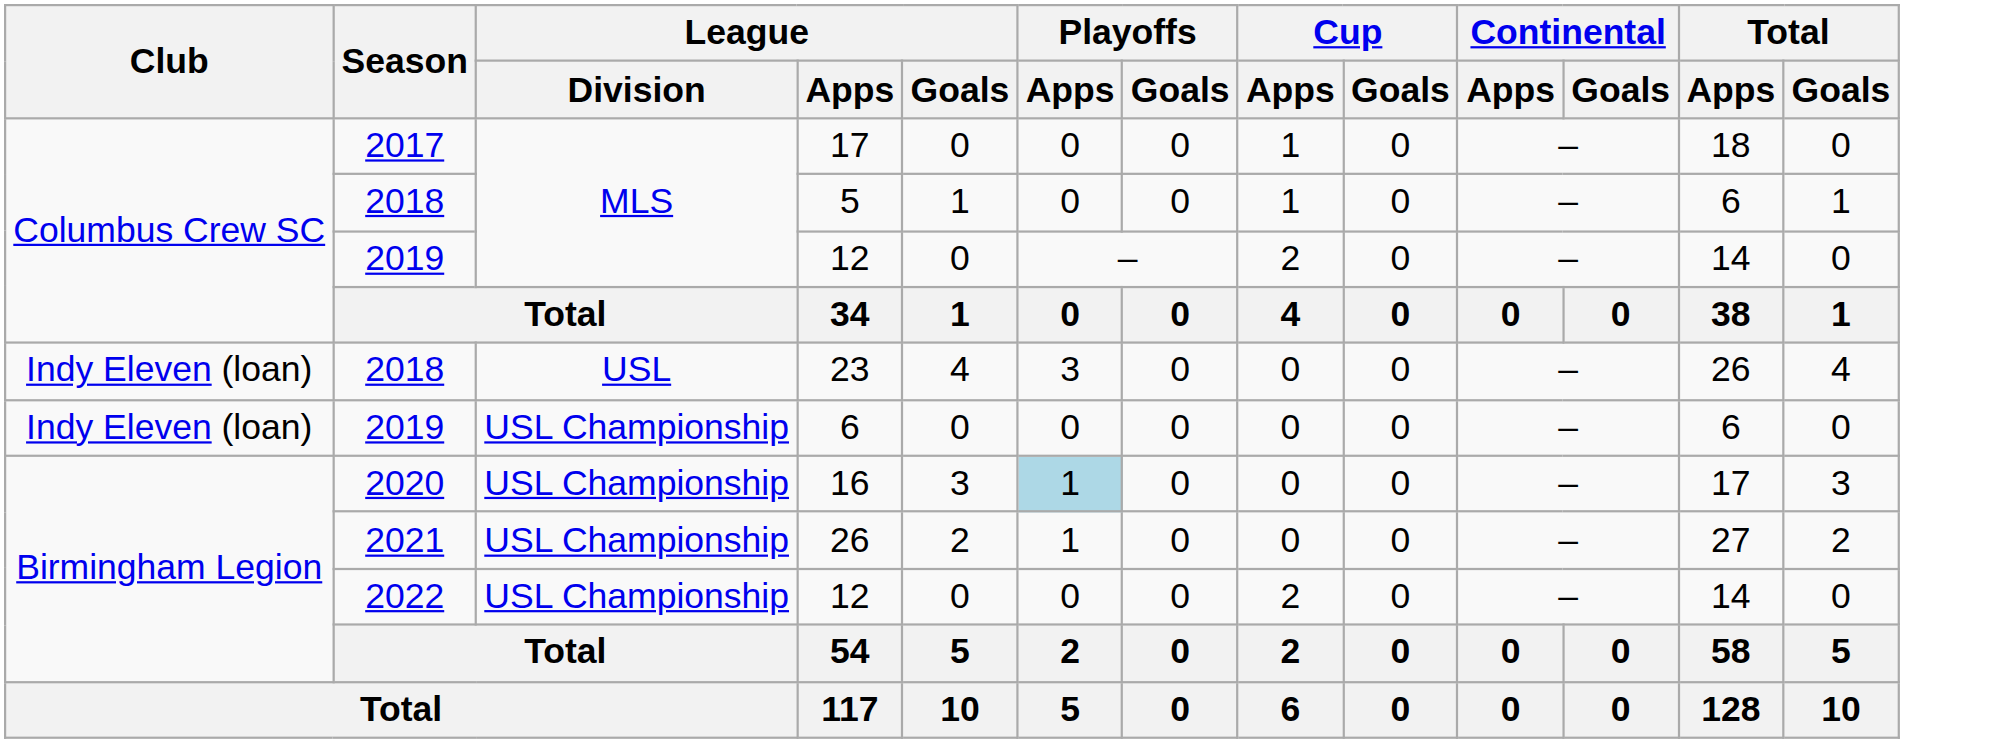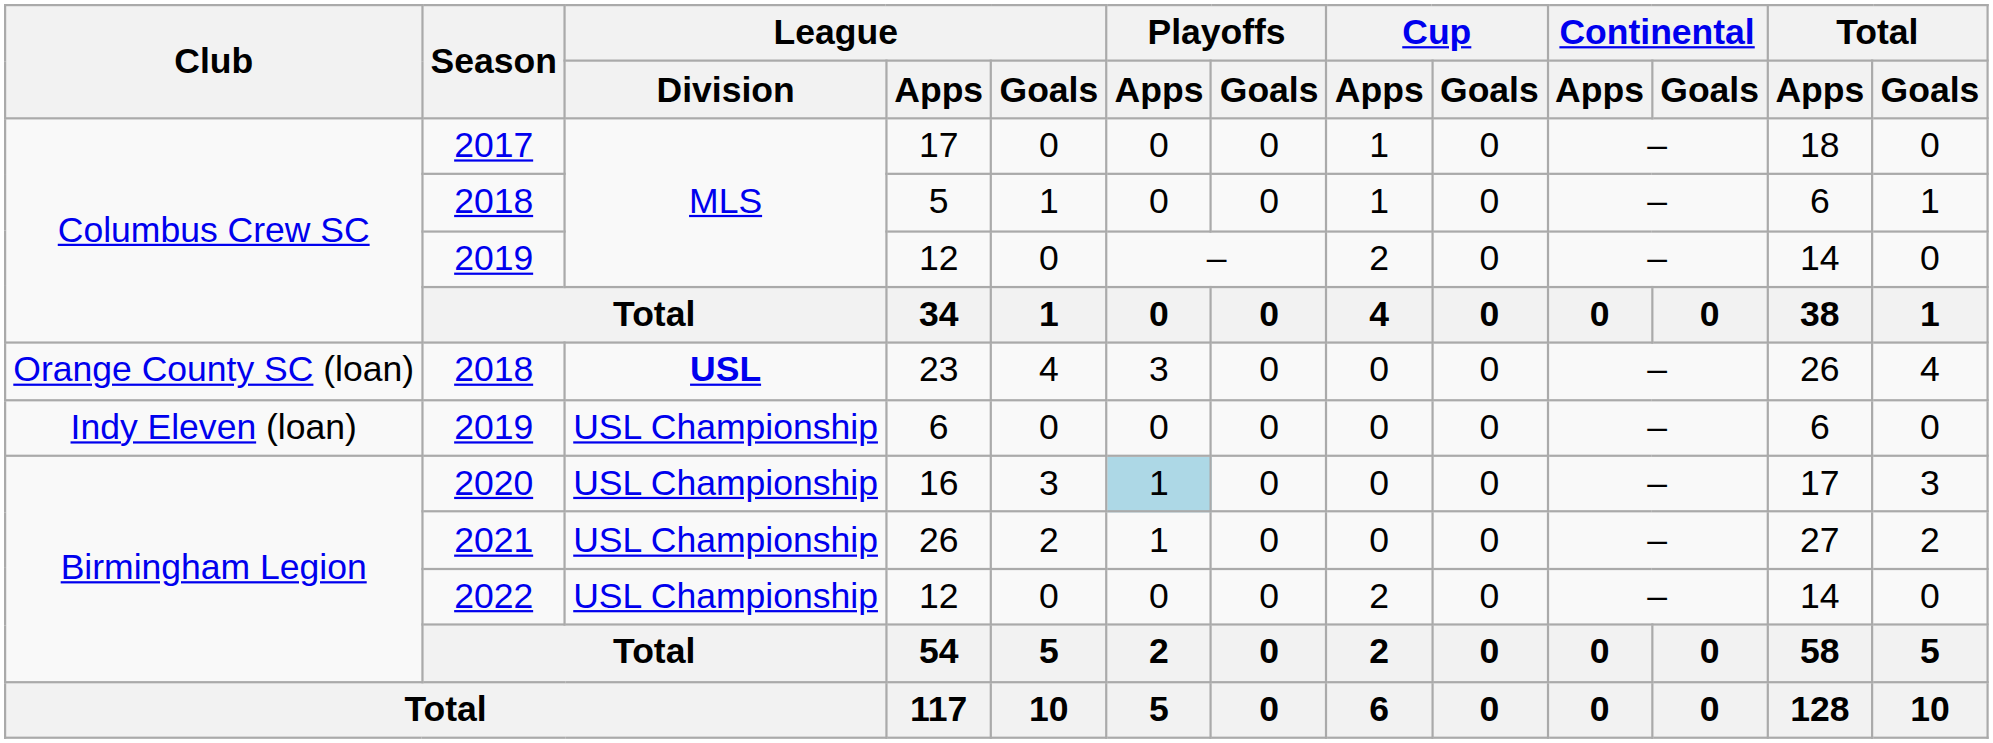 <table class="wikitable" style="text-align: center;">
 <tr>
 <th rowspan=2>Club</th>
 <th rowspan=2>Season</th>
 <th colspan=3>League</th>
 <th colspan=2>Playoffs</th>
 <th colspan=2><a href='#'>Cup</a></th>
 <th colspan=2><a href='#'>Continental</a></th>
 <th colspan=2>Total</th>
 </tr>
 <tr>
 <th>Division</th>
 <th>Apps</th>
 <th>Goals</th>
 <th>Apps</th>
 <th>Goals</th>
 <th>Apps</th>
 <th>Goals</th>
 <th>Apps</th>
 <th>Goals</th>
 <th>Apps</th>
 <th>Goals</th>
 </tr>
 <tr>
 <td rowspan=4><a href='#'>Columbus Crew SC</a></td>
 <td><a href='#'>2017</a></td>
 <td rowspan=3><a href='#'>MLS</a></td>
 <td>17</td>
 <td>0</td>
 <td>0</td>
 <td>0</td>
 <td>1</td>
 <td>0</td>
 <td colspan=2>–</td>
 <td>18</td>
 <td>0</td>
 </tr>
 <tr>
 <td><a href='#'>2018</a></td>
 <td>5</td>
 <td>1</td>
 <td>0</td>
 <td>0</td>
 <td>1</td>
 <td>0</td>
 <td colspan=2>–</td>
 <td>6</td>
 <td>1</td>
 </tr>
 <tr>
 <td><a href='#'>2019</a></td>
 <td>12</td>
 <td>0</td>
 <td colspan=2>–</td>
 <td>2</td>
 <td>0</td>
 <td colspan=2>–</td>
 <td>14</td>
 <td>0</td>
 </tr>
 <tr>
 <th colspan=2>Total</th>
 <th>34</th>
 <th>1</th>
 <th>0</th>
 <th>0</th>
 <th>4</th>
 <th>0</th>
 <th>0</th>
 <th>0</th>
 <th>38</th>
 <th>1</th>
 </tr>
 <tr>
-<td><a href='#'>Indy Eleven</a> (loan)</td>
+<td><a href='#'>Orange County SC</a> (loan)</td>
 <td><a href='#'>2018</a></td>
-<td><a href='#'>USL</a></td>
+<td><strong><a href='#'>USL</a></strong></td>
 <td>23</td>
 <td>4</td>
 <td>3</td>
 <td>0</td>
 <td>0</td>
 <td>0</td>
 <td colspan=2>–</td>
 <td>26</td>
 <td>4</td>
 </tr>
 <tr>
 <td><a href='#'>Indy Eleven</a> (loan)</td>
 <td><a href='#'>2019</a></td>
 <td><a href='#'>USL Championship</a></td>
 <td>6</td>
 <td>0</td>
 <td>0</td>
 <td>0</td>
 <td>0</td>
 <td>0</td>
 <td colspan=2>–</td>
 <td>6</td>
 <td>0</td>
 </tr>
 <tr>
 <td rowspan=4><a href='#'>Birmingham Legion</a></td>
 <td><a href='#'>2020</a></td>
 <td><a href='#'>USL Championship</a></td>
 <td>16</td>
 <td>3</td>
 <td style="background: lightblue;">1</td>
 <td>0</td>
 <td>0</td>
 <td>0</td>
 <td colspan=2>–</td>
 <td>17</td>
 <td>3</td>
 </tr>
 <tr>
 <td><a href='#'>2021</a></td>
 <td><a href='#'>USL Championship</a></td>
 <td>26</td>
 <td>2</td>
 <td>1</td>
 <td>0</td>
 <td>0</td>
 <td>0</td>
 <td colspan=2>–</td>
 <td>27</td>
 <td>2</td>
 </tr>
 <tr>
 <td><a href='#'>2022</a></td>
 <td><a href='#'>USL Championship</a></td>
 <td>12</td>
 <td>0</td>
 <td>0</td>
 <td>0</td>
 <td>2</td>
 <td>0</td>
 <td colspan=2>–</td>
 <td>14</td>
 <td>0</td>
 </tr>
 <tr>
 <th colspan=2>Total</th>
 <th>54</th>
 <th>5</th>
 <th>2</th>
 <th>0</th>
 <th>2</th>
 <th>0</th>
 <th>0</th>
 <th>0</th>
 <th>58</th>
 <th>5</th>
 </tr>
 <tr>
 <th colspan=3>Total</th>
 <th>117</th>
 <th>10</th>
 <th>5</th>
 <th>0</th>
 <th>6</th>
 <th>0</th>
 <th>0</th>
 <th>0</th>
 <th>128</th>
 <th>10</th>
 </tr>
 </table>
